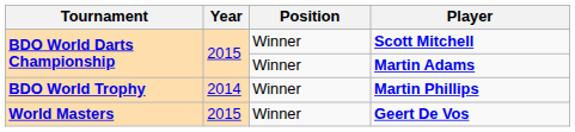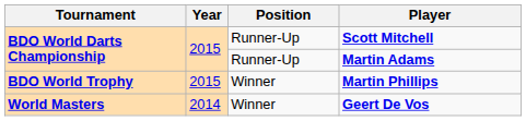 <table class="wikitable">
 <tr>
 <th width=200>Tournament</th>
 <th width=40>Year</th>
 <th width=120>Position</th>
 <th width=200>Player</th>
 </tr>
 <tr>
 <td rowspan="2" style="background:#ffdead;"><strong><a href='#'>BDO World Darts Championship</a></strong></td>
 <td rowspan="2" style="background:#ffdead;"><a href='#'>2015</a></td>
-<td>Winner</td>
+<td>Runner-Up</td>
 <td> <strong><a href='#'>Scott Mitchell</a></strong></td>
 </tr>
 <tr>
-<td>Winner</td>
+<td>Runner-Up</td>
 <td> <strong><a href='#'>Martin Adams</a></strong></td>
 </tr>
 <tr>
 <td rowspan="1" style="background:#ffdead;"><strong><a href='#'>BDO World Trophy</a></strong></td>
-<td rowspan="1" style="background:#ffdead;"><a href='#'>2014</a></td>
+<td rowspan="1" style="background:#ffdead;"><a href='#'>2015</a></td>
 <td>Winner</td>
 <td> <strong><a href='#'>Martin Phillips</a></strong></td>
 </tr>
 <tr>
 <td rowspan="1" style="background:#ffdead;"><strong><a href='#'>World Masters</a></strong></td>
-<td rowspan="1" style="background:#ffdead;"><a href='#'>2015</a></td>
+<td rowspan="1" style="background:#ffdead;"><a href='#'>2014</a></td>
 <td>Winner</td>
 <td> <strong><a href='#'>Geert De Vos</a></strong></td>
 </tr>
 </table>
